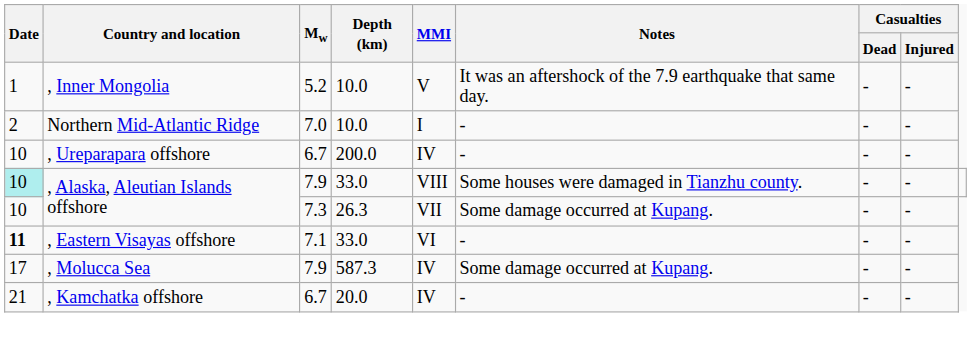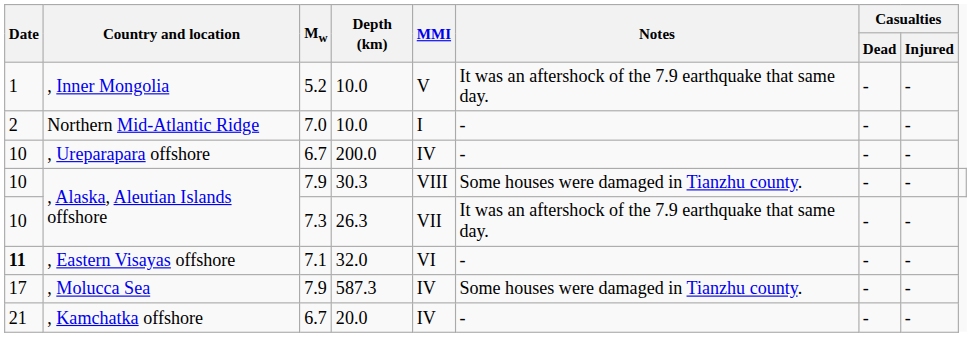 <table class="wikitable sortable" style="border:1px black; margin-left:1em;">
 <tr>
 <th rowspan="2"><small>Date</small></th>
 <th rowspan="2" style="width: 220px"><small>Country and location</small></th>
 <th rowspan="2"><small>M<sub>w</sub></small></th>
 <th rowspan="2"><small>Depth (km)</small></th>
 <th rowspan="2"><small><a href='#'>MMI</a></small></th>
 <th rowspan="2" class="unsortable"><small>Notes</small></th>
 <th colspan="2"><small>Casualties</small></th>
 </tr>
 <tr>
 <th><small>Dead</small></th>
 <th><small>Injured</small></th>
 </tr>
 <tr>
 <td>1</td>
 <td>, <a href='#'>Inner Mongolia</a></td>
 <td>5.2</td>
 <td>10.0</td>
 <td>V</td>
 <td>It was an aftershock of the 7.9 earthquake that same day.</td>
 <td>-</td>
 <td>-</td>
 </tr>
 <tr>
 <td>2</td>
 <td>Northern <a href='#'>Mid-Atlantic Ridge</a></td>
 <td>7.0</td>
 <td>10.0</td>
 <td>I</td>
 <td>-</td>
 <td>-</td>
 <td>-</td>
 </tr>
 <tr>
 <td>10</td>
 <td>, <a href='#'>Ureparapara</a> offshore</td>
 <td>6.7</td>
 <td>200.0</td>
 <td>IV</td>
 <td>-</td>
 <td>-</td>
 <td>-</td>
 </tr>
 <tr>
-<td style="background: paleturquoise;">10</td>
+<td>10</td>
 <td rowspan="2">, <a href='#'>Alaska</a>, <a href='#'>Aleutian Islands</a> offshore</td>
 <td>7.9</td>
-<td>33.0</td>
+<td>30.3</td>
 <td>VIII</td>
 <td>Some houses were damaged in <a href='#'>Tianzhu county</a>.</td>
 <td>-</td>
 <td>-</td>
 <td></td>
 </tr>
 <tr>
 <td>10</td>
 <td>7.3</td>
 <td>26.3</td>
 <td>VII</td>
-<td>Some damage occurred at <a href='#'>Kupang</a>.</td>
+<td>It was an aftershock of the 7.9 earthquake that same day.</td>
 <td>-</td>
 <td>-</td>
 </tr>
 <tr>
 <td><strong>11</strong></td>
 <td>, <a href='#'>Eastern Visayas</a> offshore</td>
 <td>7.1</td>
-<td>33.0</td>
+<td>32.0</td>
 <td>VI</td>
 <td>-</td>
 <td>-</td>
 <td>-</td>
 </tr>
 <tr>
 <td>17</td>
 <td>, <a href='#'>Molucca Sea</a></td>
 <td>7.9</td>
 <td>587.3</td>
 <td>IV</td>
-<td>Some damage occurred at <a href='#'>Kupang</a>.</td>
+<td>Some houses were damaged in <a href='#'>Tianzhu county</a>.</td>
 <td>-</td>
 <td>-</td>
 </tr>
 <tr>
 <td>21</td>
 <td>, <a href='#'>Kamchatka</a> offshore</td>
 <td>6.7</td>
 <td>20.0</td>
 <td>IV</td>
 <td>-</td>
 <td>-</td>
 <td>-</td>
 </tr>
 <tr>
 </tr>
 </table>
